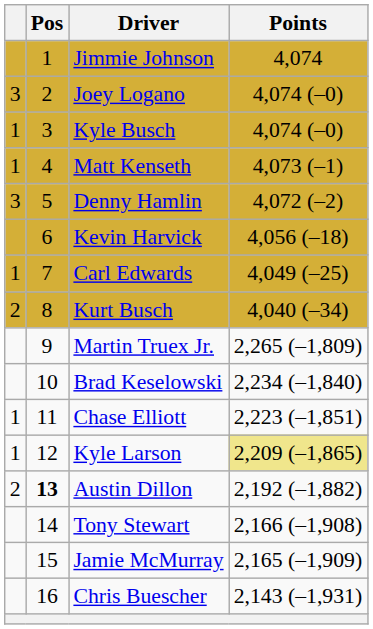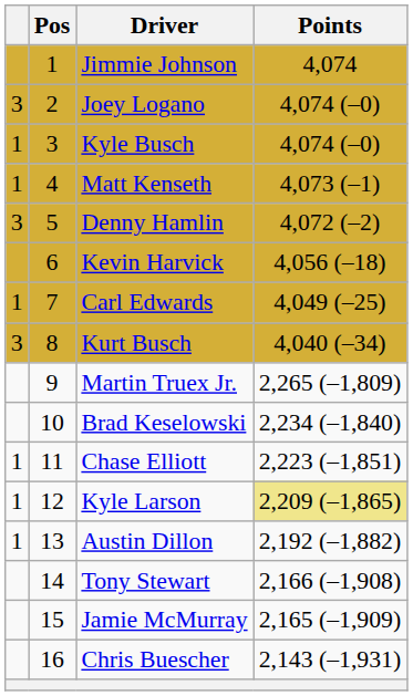 <table class="wikitable" style="font-size: 95%;">
 <tr>
 <th></th>
 <th>Pos</th>
 <th>Driver</th>
 <th>Points</th>
 </tr>
 <tr style="background:#D4AF37;">
 <td align="left"></td>
 <td style="text-align:center;">1</td>
 <td><a href='#'>Jimmie Johnson</a></td>
 <td style="text-align:center;">4,074</td>
 </tr>
 <tr style="background:#D4AF37;">
 <td align="left"> 3</td>
 <td style="text-align:center;">2</td>
 <td><a href='#'>Joey Logano</a></td>
 <td style="text-align:center;">4,074 (–0)</td>
 </tr>
 <tr style="background:#D4AF37;">
 <td align="left"> 1</td>
 <td style="text-align:center;">3</td>
 <td><a href='#'>Kyle Busch</a></td>
 <td style="text-align:center;">4,074 (–0)</td>
 </tr>
 <tr style="background:#D4AF37;">
 <td align="left"> 1</td>
 <td style="text-align:center;">4</td>
 <td><a href='#'>Matt Kenseth</a></td>
 <td style="text-align:center;">4,073 (–1)</td>
 </tr>
 <tr style="background:#D4AF37;">
 <td align="left"> 3</td>
 <td style="text-align:center;">5</td>
 <td><a href='#'>Denny Hamlin</a></td>
 <td style="text-align:center;">4,072 (–2)</td>
 </tr>
 <tr style="background:#D4AF37;">
 <td align="left"></td>
 <td style="text-align:center;">6</td>
 <td><a href='#'>Kevin Harvick</a></td>
 <td style="text-align:center;">4,056 (–18)</td>
 </tr>
 <tr style="background:#D4AF37;">
 <td align="left"> 1</td>
 <td style="text-align:center;">7</td>
 <td><a href='#'>Carl Edwards</a></td>
 <td style="text-align:center;">4,049 (–25)</td>
 </tr>
 <tr style="background:#D4AF37;">
-<td align="left"> 2</td>
+<td align="left"> 3</td>
 <td style="text-align:center;">8</td>
 <td><a href='#'>Kurt Busch</a></td>
 <td style="text-align:center;">4,040 (–34)</td>
 </tr>
 <tr>
 <td align="left"></td>
 <td style="text-align:center;">9</td>
 <td><a href='#'>Martin Truex Jr.</a></td>
 <td style="text-align:center;">2,265 (–1,809)</td>
 </tr>
 <tr>
 <td align="left"></td>
 <td style="text-align:center;">10</td>
 <td><a href='#'>Brad Keselowski</a></td>
 <td style="text-align:center;">2,234 (–1,840)</td>
 </tr>
 <tr>
 <td align="left"> 1</td>
 <td style="text-align:center;">11</td>
 <td><a href='#'>Chase Elliott</a></td>
 <td style="text-align:center;">2,223 (–1,851)</td>
 </tr>
 <tr>
 <td align="left"> 1</td>
 <td style="text-align:center;">12</td>
 <td><a href='#'>Kyle Larson</a></td>
 <td style="background: khaki; text-align:center;">2,209 (–1,865)</td>
 </tr>
 <tr>
-<td align="left"> 2</td>
-<td style="text-align:center;"><strong>13</strong></td>
+<td align="left"> 1</td>
+<td style="text-align:center;">13</td>
 <td><a href='#'>Austin Dillon</a></td>
 <td style="text-align:center;">2,192 (–1,882)</td>
 </tr>
 <tr>
 <td align="left"></td>
 <td style="text-align:center;">14</td>
 <td><a href='#'>Tony Stewart</a></td>
 <td style="text-align:center;">2,166 (–1,908)</td>
 </tr>
 <tr>
 <td align="left"></td>
 <td style="text-align:center;">15</td>
 <td><a href='#'>Jamie McMurray</a></td>
 <td style="text-align:center;">2,165 (–1,909)</td>
 </tr>
 <tr>
 <td align="left"></td>
 <td style="text-align:center;">16</td>
 <td><a href='#'>Chris Buescher</a></td>
 <td style="text-align:center;">2,143 (–1,931)</td>
 </tr>
 <tr class="sortbottom">
 <th colspan="9"></th>
 </tr>
 </table>
